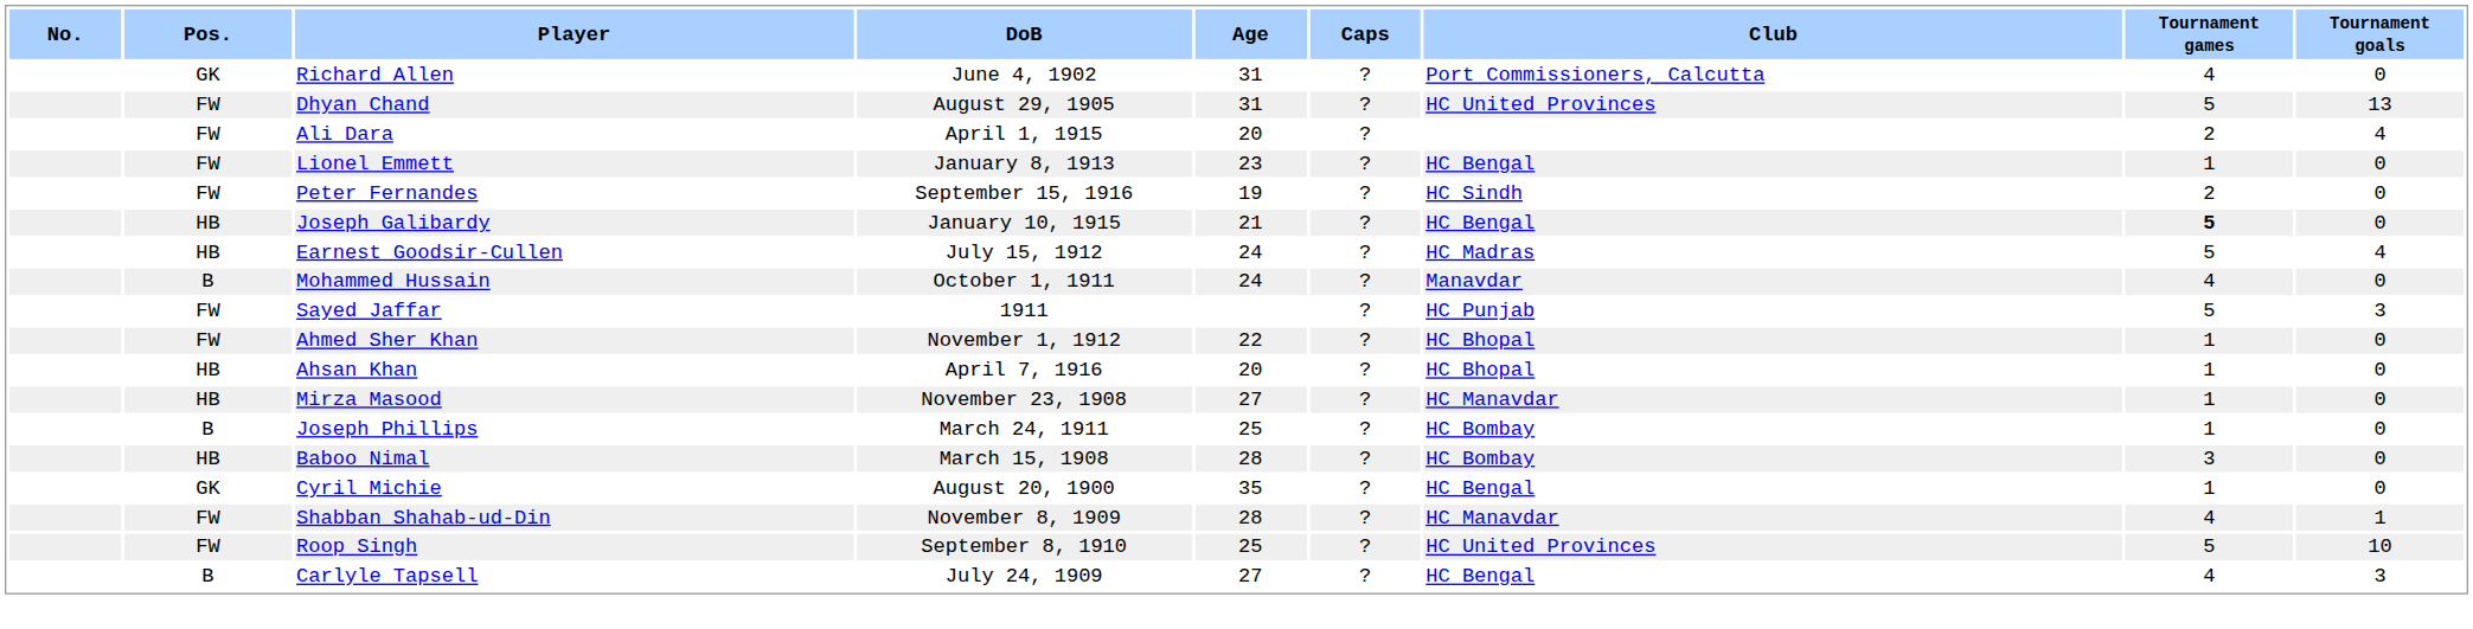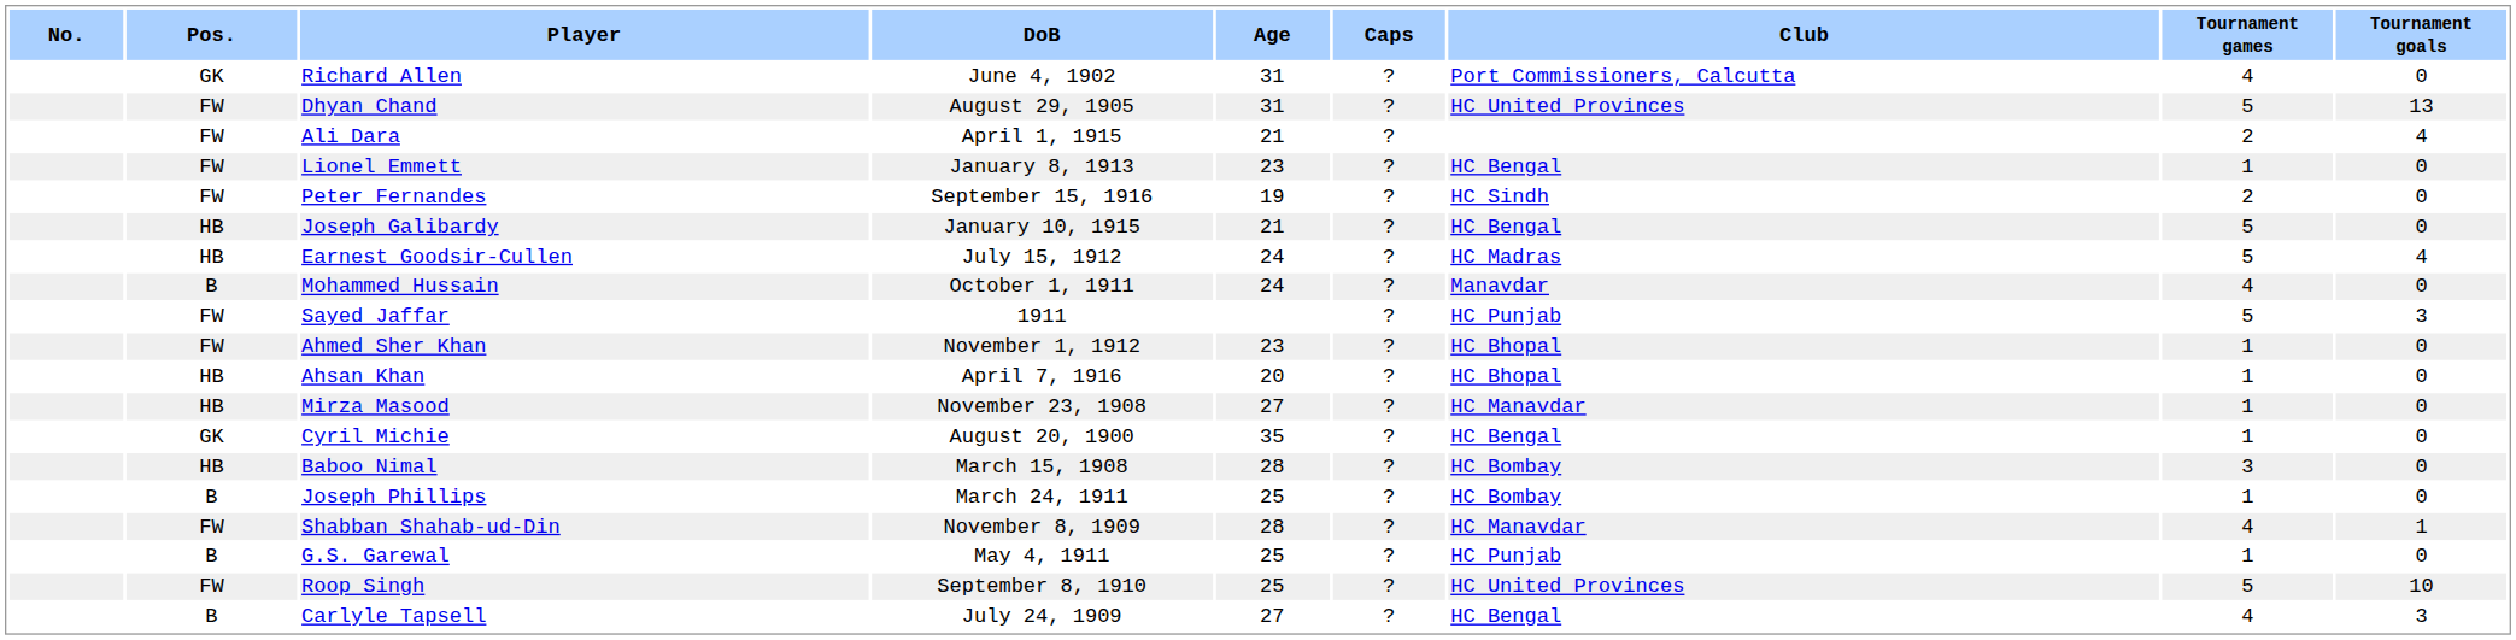 <table border="0" width="80%" style="border: 1px solid #999; background-color:#FFFFFF; text-align:center">
 <tr align="center" bgcolor="#AAD0FF">
 <th width=4%>No.</th>
 <th width=6%>Pos.</th>
 <th width=20%>Player</th>
 <th width=12%>DoB</th>
 <th width=4%>Age</th>
 <th width=4%>Caps</th>
 <th width=25%>Club</th>
 <th width=6%><small>Tournament<br>games</small></th>
 <th width=6%><small>Tournament<br>goals</small></th>
 </tr>
 <tr>
 <td></td>
 <td>GK</td>
 <td align="left"><a href='#'>Richard Allen</a></td>
 <td>June 4, 1902</td>
 <td>31</td>
 <td>?</td>
 <td align="left"> <a href='#'>Port Commissioners, Calcutta</a></td>
 <td>4</td>
 <td>0</td>
 </tr>
 <tr bgcolor="#EFEFEF">
 <td></td>
 <td>FW</td>
 <td align="left"><a href='#'>Dhyan Chand</a></td>
 <td>August 29, 1905</td>
 <td>31</td>
 <td>?</td>
 <td align="left"> <a href='#'>HC United Provinces</a></td>
 <td>5</td>
 <td>13</td>
 </tr>
 <tr>
 <td></td>
 <td>FW</td>
 <td align="left"><a href='#'>Ali Dara</a></td>
 <td>April 1, 1915</td>
-<td>20</td>
+<td>21</td>
 <td>?</td>
 <td align="left"></td>
 <td>2</td>
 <td>4</td>
 </tr>
 <tr bgcolor="#EFEFEF">
 <td></td>
 <td>FW</td>
 <td align="left"><a href='#'>Lionel Emmett</a></td>
 <td>January 8, 1913</td>
 <td>23</td>
 <td>?</td>
 <td align="left"> <a href='#'>HC Bengal</a></td>
 <td>1</td>
 <td>0</td>
 </tr>
 <tr>
 <td></td>
 <td>FW</td>
 <td align="left"><a href='#'>Peter Fernandes</a></td>
 <td>September 15, 1916</td>
 <td>19</td>
 <td>?</td>
 <td align="left"> <a href='#'>HC Sindh</a></td>
 <td>2</td>
 <td>0</td>
 </tr>
 <tr bgcolor="#EFEFEF">
 <td></td>
 <td>HB</td>
 <td align="left"><a href='#'>Joseph Galibardy</a></td>
 <td>January 10, 1915</td>
 <td>21</td>
 <td>?</td>
 <td align="left"> <a href='#'>HC Bengal</a></td>
-<td><strong>5</strong></td>
+<td>5</td>
 <td>0</td>
 </tr>
 <tr>
 <td></td>
 <td>HB</td>
 <td align="left"><a href='#'>Earnest Goodsir-Cullen</a></td>
 <td>July 15, 1912</td>
 <td>24</td>
 <td>?</td>
 <td align="left"> <a href='#'>HC Madras</a></td>
 <td>5</td>
 <td>4</td>
 </tr>
 <tr bgcolor="#EFEFEF">
 <td></td>
 <td>B</td>
 <td align="left"><a href='#'>Mohammed Hussain</a></td>
 <td>October 1, 1911</td>
 <td>24</td>
 <td>?</td>
 <td align="left"> <a href='#'>Manavdar</a></td>
 <td>4</td>
 <td>0</td>
 </tr>
 <tr>
 <td></td>
 <td>FW</td>
 <td align="left"><a href='#'>Sayed Jaffar</a></td>
 <td>1911</td>
 <td></td>
 <td>?</td>
 <td align="left"> <a href='#'>HC Punjab</a></td>
 <td>5</td>
 <td>3</td>
 </tr>
 <tr bgcolor="#EFEFEF">
 <td></td>
 <td>FW</td>
 <td align="left"><a href='#'>Ahmed Sher Khan</a></td>
 <td>November 1, 1912</td>
-<td>22</td>
+<td>23</td>
 <td>?</td>
 <td align="left"> <a href='#'>HC Bhopal</a></td>
 <td>1</td>
 <td>0</td>
 </tr>
 <tr>
 <td></td>
 <td>HB</td>
 <td align="left"><a href='#'>Ahsan Khan</a></td>
 <td>April 7, 1916</td>
 <td>20</td>
 <td>?</td>
 <td align="left"> <a href='#'>HC Bhopal</a></td>
 <td>1</td>
 <td>0</td>
 </tr>
 <tr bgcolor="#EFEFEF">
 <td></td>
 <td>HB</td>
 <td align="left"><a href='#'>Mirza Masood</a></td>
 <td>November 23, 1908</td>
 <td>27</td>
 <td>?</td>
 <td align="left"> <a href='#'>HC Manavdar</a></td>
 <td>1</td>
 <td>0</td>
 </tr>
 <tr>
 <td></td>
-<td>B</td>
-<td align="left"><a href='#'>Joseph Phillips</a></td>
-<td>March 24, 1911</td>
-<td>25</td>
+<td>GK</td>
+<td align="left"><a href='#'>Cyril Michie</a></td>
+<td>August 20, 1900</td>
+<td>35</td>
 <td>?</td>
-<td align="left"> <a href='#'>HC Bombay</a></td>
+<td align="left"> <a href='#'>HC Bengal</a></td>
 <td>1</td>
 <td>0</td>
 </tr>
 <tr bgcolor="#EFEFEF">
 <td></td>
 <td>HB</td>
 <td align="left"><a href='#'>Baboo Nimal</a></td>
 <td>March 15, 1908</td>
 <td>28</td>
 <td>?</td>
 <td align="left"> <a href='#'>HC Bombay</a></td>
 <td>3</td>
 <td>0</td>
 </tr>
 <tr>
 <td></td>
-<td>GK</td>
-<td align="left"><a href='#'>Cyril Michie</a></td>
-<td>August 20, 1900</td>
-<td>35</td>
+<td>B</td>
+<td align="left"><a href='#'>Joseph Phillips</a></td>
+<td>March 24, 1911</td>
+<td>25</td>
 <td>?</td>
-<td align="left"> <a href='#'>HC Bengal</a></td>
+<td align="left"> <a href='#'>HC Bombay</a></td>
 <td>1</td>
 <td>0</td>
 </tr>
 <tr bgcolor="#EFEFEF">
 <td></td>
 <td>FW</td>
 <td align="left"><a href='#'>Shabban Shahab-ud-Din</a></td>
 <td>November 8, 1909</td>
 <td>28</td>
 <td>?</td>
 <td align="left"> <a href='#'>HC Manavdar</a></td>
 <td>4</td>
 <td>1</td>
+</tr>
+<tr>
+<td></td>
+<td>B</td>
+<td align="left"><a href='#'>G.S. Garewal</a></td>
+<td>May 4, 1911</td>
+<td>25</td>
+<td>?</td>
+<td align="left"> <a href='#'>HC Punjab</a></td>
+<td>1</td>
+<td>0</td>
 </tr>
 <tr bgcolor="#EFEFEF">
 <td></td>
 <td>FW</td>
 <td align="left"><a href='#'>Roop Singh</a></td>
 <td>September 8, 1910</td>
 <td>25</td>
 <td>?</td>
 <td align="left"> <a href='#'>HC United Provinces</a></td>
 <td>5</td>
 <td>10</td>
 </tr>
 <tr>
 <td></td>
 <td>B</td>
 <td align="left"><a href='#'>Carlyle Tapsell</a></td>
 <td>July 24, 1909</td>
 <td>27</td>
 <td>?</td>
 <td align="left"> <a href='#'>HC Bengal</a></td>
 <td>4</td>
 <td>3</td>
 </tr>
 </table>
